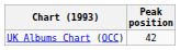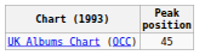 <table class="wikitable">
 <tr>
 <th>Chart (1993)</th>
 <th>Peak<br>position</th>
 </tr>
 <tr>
 <td><a href='#'>UK Albums Chart</a> (<a href='#'>OCC</a>)</td>
-<td align="center">42</td>
+<td align="center">45</td>
 </tr>
 </table>
